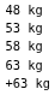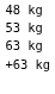 <table>
 <tr>
 <td>48 kg<br></td>
 <td></td>
 <td></td>
 <td></td>
 </tr>
 <tr>
 <td>53 kg<br></td>
-<td></td>
-<td></td>
-<td></td>
-</tr>
-<tr>
-<td>58 kg<br></td>
 <td></td>
 <td></td>
 <td></td>
 </tr>
 <tr>
 <td>63 kg<br></td>
 <td></td>
 <td></td>
 <td></td>
 </tr>
 <tr>
 <td>+63 kg<br></td>
 <td></td>
 <td></td>
 <td></td>
 </tr>
 <tr>
 </tr>
 </table>
